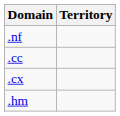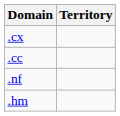 <table class="wikitable">
 <tr>
 <th>Domain</th>
 <th>Territory</th>
 </tr>
 <tr>
-<td><a href='#'>.nf</a></td>
+<td><a href='#'>.cx</a></td>
 <td></td>
 </tr>
 <tr>
 <td><a href='#'>.cc</a></td>
 <td></td>
 </tr>
 <tr>
-<td><a href='#'>.cx</a></td>
+<td><a href='#'>.nf</a></td>
 <td></td>
 </tr>
 <tr>
 <td><a href='#'>.hm</a></td>
 <td></td>
 </tr>
 </table>
